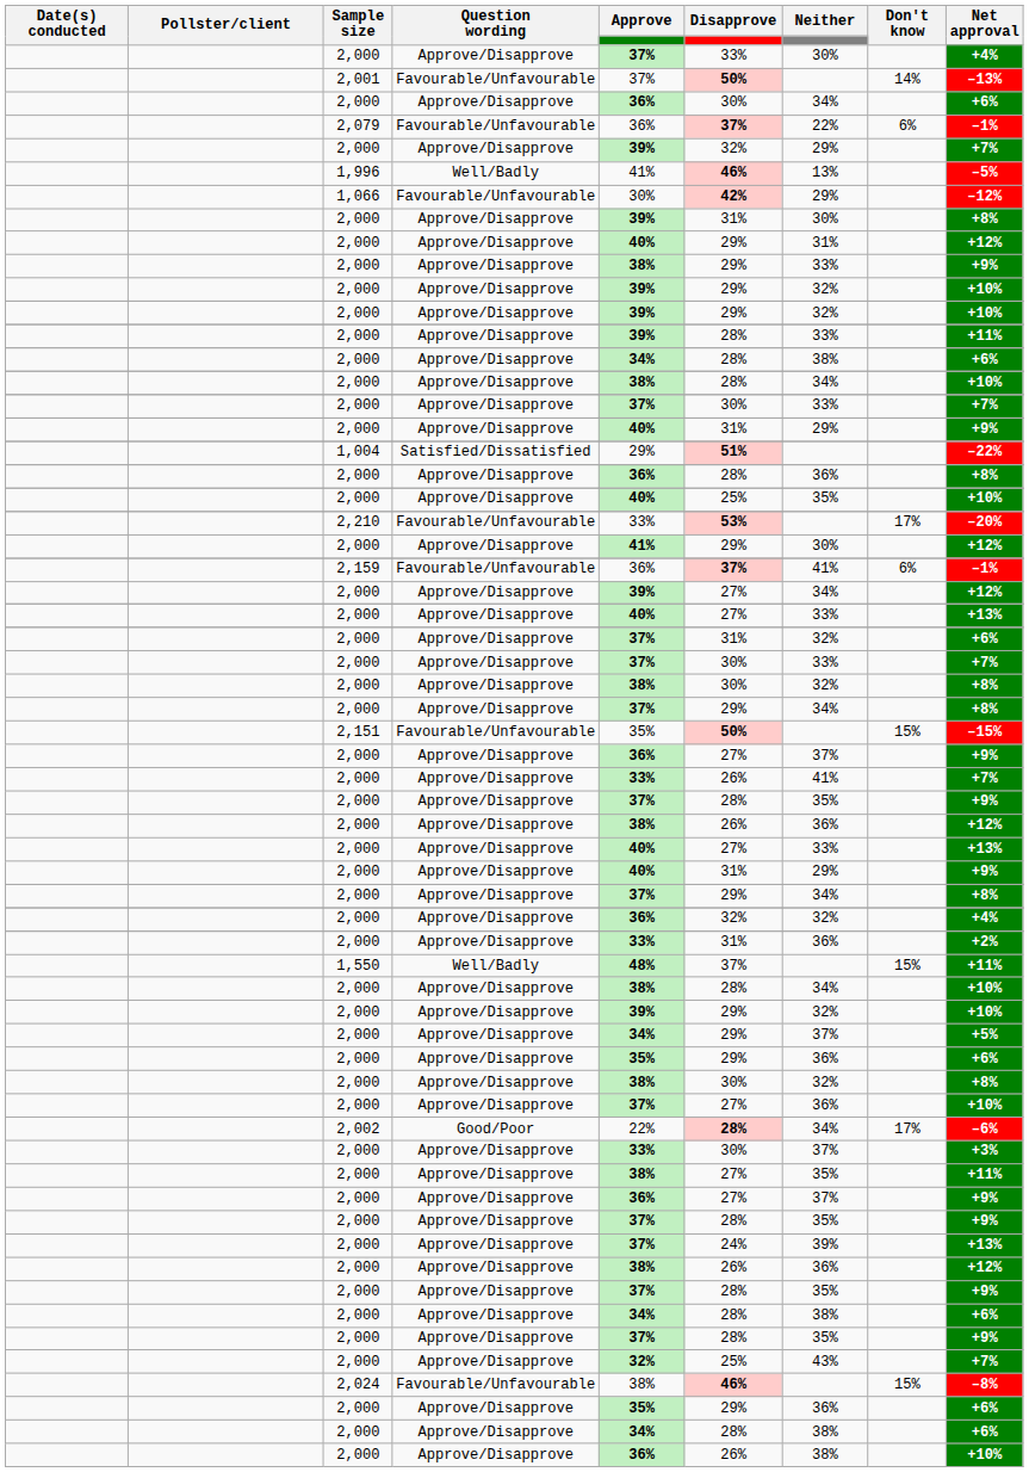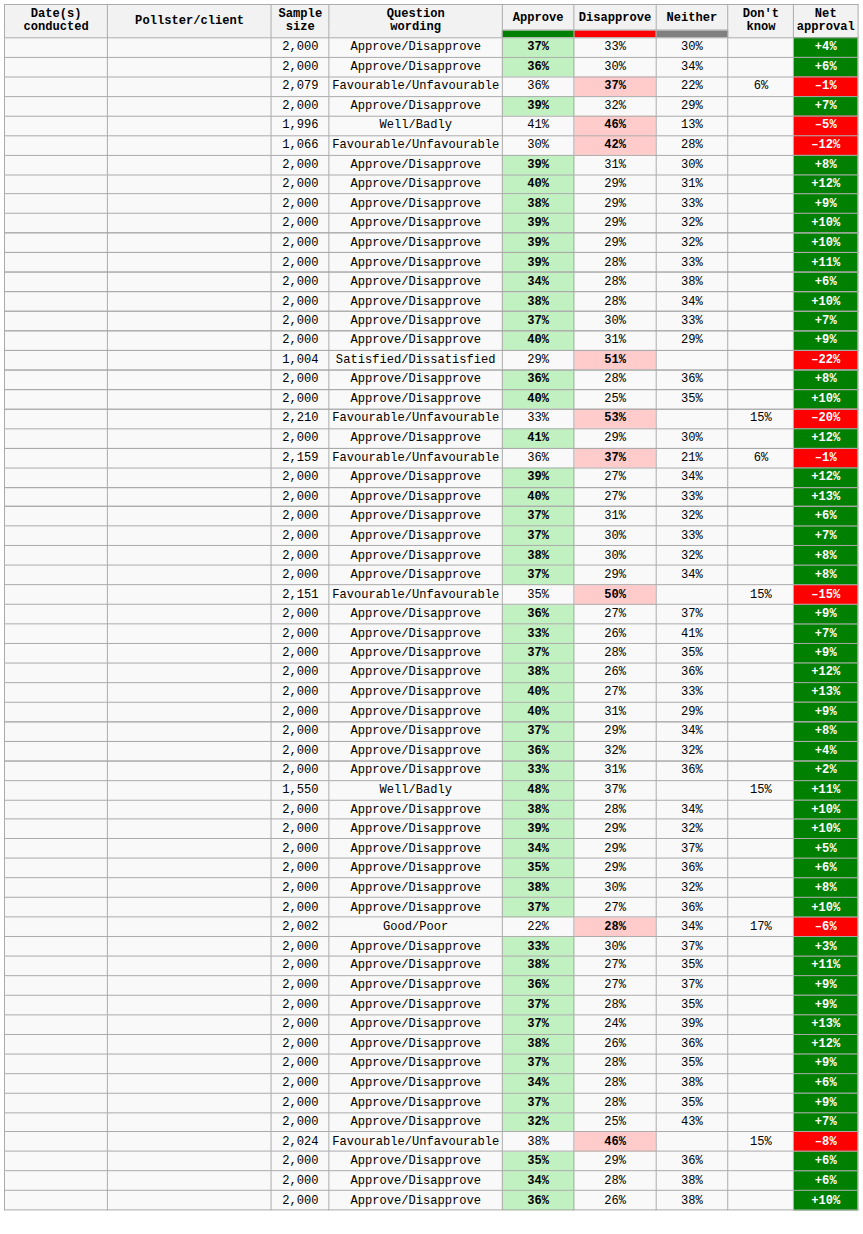 <table class="wikitable collapsible sortable mw-datatable" style="text-align:center;font-size:95%;line-height:14px;">
 <tr>
 <th rowspan="2" style="width:125px;">Date(s)<br>conducted</th>
 <th rowspan="2" style="width:200px;">Pollster/client</th>
 <th rowspan="2" style="width:60px;">Sample size</th>
 <th rowspan="2" style="width:120px;">Question<br>wording</th>
 <th class="unsortable" style="width:80px;">Approve</th>
 <th class="unsortable" style="width: 80px;">Disapprove</th>
 <th class="unsortable" style="width:80px;">Neither</th>
 <th rowspan="2" class="unsortable" style="width:80px;">Don't know</th>
 <th rowspan="2" class="unsortable" style="width:20px;">Net approval</th>
 </tr>
 <tr>
 <th class="unsortable" style="color:inherit;background:green;width:60px;"></th>
 <th class="unsortable" style="color:inherit;background:red;width:60px;"></th>
 <th class="unsortable" style="color:inherit;background:grey;width:60px;"></th>
 </tr>
 <tr>
 <td></td>
 <td></td>
 <td>2,000</td>
 <td>Approve/Disapprove</td>
 <td style="background:#C1F0C1"><strong>37%</strong></td>
 <td>33%</td>
 <td>30%</td>
 <td></td>
 <td style="background:green;color:white"><strong>+4%</strong></td>
-</tr>
-<tr>
-<td></td>
-<td></td>
-<td>2,001</td>
-<td>Favourable/Unfavourable</td>
-<td>37%</td>
-<td style="background:#ffcccb"><strong>50%</strong></td>
-<td></td>
-<td>14%</td>
-<td style="background:red;color:white"><strong>–13%</strong></td>
 </tr>
 <tr>
 <td></td>
 <td></td>
 <td>2,000</td>
 <td>Approve/Disapprove</td>
 <td style="background:#C1F0C1"><strong>36%</strong></td>
 <td>30%</td>
 <td>34%</td>
 <td></td>
 <td style="background:green;color:white"><strong>+6%</strong></td>
 </tr>
 <tr>
 <td></td>
 <td></td>
 <td>2,079</td>
 <td>Favourable/Unfavourable</td>
 <td>36%</td>
 <td style="background:#ffcccb"><strong>37%</strong></td>
 <td>22%</td>
 <td>6%</td>
 <td style="background:red;color:white"><strong>–1%</strong></td>
 </tr>
 <tr>
 <td></td>
 <td></td>
 <td>2,000</td>
 <td>Approve/Disapprove</td>
 <td style="background:#C1F0C1"><strong>39%</strong></td>
 <td>32%</td>
 <td>29%</td>
 <td></td>
 <td style="background:green;color:white"><strong>+7%</strong></td>
 </tr>
 <tr>
 <td></td>
 <td></td>
 <td>1,996</td>
 <td>Well/Badly</td>
 <td>41%</td>
 <td style="background:#ffcccb"><strong>46%</strong></td>
 <td>13%</td>
 <td></td>
 <td style="background:red;color:white"><strong>–5%</strong></td>
 </tr>
 <tr>
 <td></td>
 <td></td>
 <td>1,066</td>
 <td>Favourable/Unfavourable</td>
 <td>30%</td>
 <td style="background:#ffcccb"><strong>42%</strong></td>
-<td>29%</td>
+<td>28%</td>
 <td></td>
 <td style="background:red;color:white"><strong>–12%</strong></td>
 </tr>
 <tr>
 <td></td>
 <td></td>
 <td>2,000</td>
 <td>Approve/Disapprove</td>
 <td style="background:#C1F0C1"><strong>39%</strong></td>
 <td>31%</td>
 <td>30%</td>
 <td></td>
 <td style="background:green;color:white"><strong>+8%</strong></td>
 </tr>
 <tr>
 <td></td>
 <td></td>
 <td>2,000</td>
 <td>Approve/Disapprove</td>
 <td style="background:#C1F0C1"><strong>40%</strong></td>
 <td>29%</td>
 <td>31%</td>
 <td></td>
 <td style="background:green;color:white"><strong>+12%</strong></td>
 </tr>
 <tr>
 <td></td>
 <td></td>
 <td>2,000</td>
 <td>Approve/Disapprove</td>
 <td style="background:#C1F0C1"><strong>38%</strong></td>
 <td>29%</td>
 <td>33%</td>
 <td></td>
 <td style="background:green;color:white"><strong>+9%</strong></td>
 </tr>
 <tr>
 <td></td>
 <td></td>
 <td>2,000</td>
 <td>Approve/Disapprove</td>
 <td style="background:#C1F0C1"><strong>39%</strong></td>
 <td>29%</td>
 <td>32%</td>
 <td></td>
 <td style="background:green;color:white"><strong>+10%</strong></td>
 </tr>
 <tr>
 </tr>
 <tr>
 <td></td>
 <td></td>
 <td>2,000</td>
 <td>Approve/Disapprove</td>
 <td style="background:#C1F0C1"><strong>39%</strong></td>
 <td>29%</td>
 <td>32%</td>
 <td></td>
 <td style="background:green;color:white"><strong>+10%</strong></td>
 </tr>
 <tr>
 </tr>
 <tr>
 <td></td>
 <td></td>
 <td>2,000</td>
 <td>Approve/Disapprove</td>
 <td style="background:#C1F0C1"><strong>39%</strong></td>
 <td>28%</td>
 <td>33%</td>
 <td></td>
 <td style="background:green;color:white"><strong>+11%</strong></td>
 </tr>
 <tr>
 </tr>
 <tr>
 <td></td>
 <td></td>
 <td>2,000</td>
 <td>Approve/Disapprove</td>
 <td style="background:#C1F0C1"><strong>34%</strong></td>
 <td>28%</td>
 <td>38%</td>
 <td></td>
 <td style="background:green;color:white"><strong>+6%</strong></td>
 </tr>
 <tr>
 </tr>
 <tr>
 <td></td>
 <td></td>
 <td>2,000</td>
 <td>Approve/Disapprove</td>
 <td style="background:#C1F0C1"><strong>38%</strong></td>
 <td>28%</td>
 <td>34%</td>
 <td></td>
 <td style="background:green;color:white"><strong>+10%</strong></td>
 </tr>
 <tr>
 </tr>
 <tr>
 <td></td>
 <td></td>
 <td>2,000</td>
 <td>Approve/Disapprove</td>
 <td style="background:#C1F0C1"><strong>37%</strong></td>
 <td>30%</td>
 <td>33%</td>
 <td></td>
 <td style="background:green;color:white"><strong>+7%</strong></td>
 </tr>
 <tr>
 </tr>
 <tr>
 <td></td>
 <td></td>
 <td>2,000</td>
 <td>Approve/Disapprove</td>
 <td style="background:#C1F0C1"><strong>40%</strong></td>
 <td>31%</td>
 <td>29%</td>
 <td></td>
 <td style="background:green;color:white"><strong>+9%</strong></td>
 </tr>
 <tr>
 </tr>
 <tr>
 <td></td>
 <td></td>
 <td>1,004</td>
 <td>Satisfied/Dissatisfied</td>
 <td>29%</td>
 <td style="background:#ffcccb"><strong>51%</strong></td>
 <td></td>
 <td></td>
 <td style="background:red;color:white"><strong>–22%</strong></td>
 </tr>
 <tr>
 </tr>
 <tr>
 <td></td>
 <td></td>
 <td>2,000</td>
 <td>Approve/Disapprove</td>
 <td style="background:#C1F0C1"><strong>36%</strong></td>
 <td>28%</td>
 <td>36%</td>
 <td></td>
 <td style="background:green;color:white"><strong>+8%</strong></td>
 </tr>
 <tr>
 </tr>
 <tr>
 <td></td>
 <td></td>
 <td>2,000</td>
 <td>Approve/Disapprove</td>
 <td style="background:#C1F0C1"><strong>40%</strong></td>
 <td>25%</td>
 <td>35%</td>
 <td></td>
 <td style="background:green;color:white"><strong>+10%</strong></td>
 </tr>
 <tr>
 </tr>
 <tr>
 <td></td>
 <td></td>
 <td>2,210</td>
 <td>Favourable/Unfavourable</td>
 <td>33%</td>
 <td style="background:#ffcccb"><strong>53%</strong></td>
 <td></td>
-<td>17%</td>
+<td>15%</td>
 <td style="background:red;color:white"><strong>–20%</strong></td>
 </tr>
 <tr>
 <td></td>
 <td></td>
 <td>2,000</td>
 <td>Approve/Disapprove</td>
 <td style="background:#C1F0C1"><strong>41%</strong></td>
 <td>29%</td>
 <td>30%</td>
 <td></td>
 <td style="background:green;color:white"><strong>+12%</strong></td>
 </tr>
 <tr>
 </tr>
 <tr>
 <td></td>
 <td></td>
 <td>2,159</td>
 <td>Favourable/Unfavourable</td>
 <td>36%</td>
 <td style="background:#ffcccb"><strong>37%</strong></td>
-<td>41%</td>
+<td>21%</td>
 <td>6%</td>
 <td style="background:red;color:white"><strong>–1%</strong></td>
 </tr>
 <tr>
 <td></td>
 <td></td>
 <td>2,000</td>
 <td>Approve/Disapprove</td>
 <td style="background:#C1F0C1"><strong>39%</strong></td>
 <td>27%</td>
 <td>34%</td>
 <td></td>
 <td style="background:green;color:white"><strong>+12%</strong></td>
 </tr>
 <tr>
 </tr>
 <tr>
 <td></td>
 <td></td>
 <td>2,000</td>
 <td>Approve/Disapprove</td>
 <td style="background:#C1F0C1"><strong>40%</strong></td>
 <td>27%</td>
 <td>33%</td>
 <td></td>
 <td style="background:green;color:white"><strong>+13%</strong></td>
 </tr>
 <tr>
 </tr>
 <tr>
 <td></td>
 <td></td>
 <td>2,000</td>
 <td>Approve/Disapprove</td>
 <td style="background:#C1F0C1"><strong>37%</strong></td>
 <td>31%</td>
 <td>32%</td>
 <td></td>
 <td style="background:green;color:white"><strong>+6%</strong></td>
 </tr>
 <tr>
 <td></td>
 <td></td>
 <td>2,000</td>
 <td>Approve/Disapprove</td>
 <td style="background:#C1F0C1"><strong>37%</strong></td>
 <td>30%</td>
 <td>33%</td>
 <td></td>
 <td style="background:green;color:white"><strong>+7%</strong></td>
 </tr>
 <tr>
 <td></td>
 <td></td>
 <td>2,000</td>
 <td>Approve/Disapprove</td>
 <td style="background:#C1F0C1"><strong>38%</strong></td>
 <td>30%</td>
 <td>32%</td>
 <td></td>
 <td style="background:green;color:white"><strong>+8%</strong></td>
 </tr>
 <tr>
 <td></td>
 <td></td>
 <td>2,000</td>
 <td>Approve/Disapprove</td>
 <td style="background:#C1F0C1"><strong>37%</strong></td>
 <td>29%</td>
 <td>34%</td>
 <td></td>
 <td style="background:green;color:white"><strong>+8%</strong></td>
 </tr>
 <tr>
 <td></td>
 <td></td>
 <td>2,151</td>
 <td>Favourable/Unfavourable</td>
 <td>35%</td>
 <td style="background:#ffcccb"><strong>50%</strong></td>
 <td></td>
 <td>15%</td>
 <td style="background:red;color:white"><strong>–15%</strong></td>
 </tr>
 <tr>
 <td></td>
 <td></td>
 <td>2,000</td>
 <td>Approve/Disapprove</td>
 <td style="background:#C1F0C1"><strong>36%</strong></td>
 <td>27%</td>
 <td>37%</td>
 <td></td>
 <td style="background:green;color:white"><strong>+9%</strong></td>
 </tr>
 <tr>
 <td></td>
 <td></td>
 <td>2,000</td>
 <td>Approve/Disapprove</td>
 <td style="background:#C1F0C1"><strong>33%</strong></td>
 <td>26%</td>
 <td>41%</td>
 <td></td>
 <td style="background:green;color:white"><strong>+7%</strong></td>
 </tr>
 <tr>
 <td></td>
 <td></td>
 <td>2,000</td>
 <td>Approve/Disapprove</td>
 <td style="background:#C1F0C1"><strong>37%</strong></td>
 <td>28%</td>
 <td>35%</td>
 <td></td>
 <td style="background:green;color:white"><strong>+9%</strong></td>
 </tr>
 <tr>
 <td></td>
 <td></td>
 <td>2,000</td>
 <td>Approve/Disapprove</td>
 <td style="background:#C1F0C1"><strong>38%</strong></td>
 <td>26%</td>
 <td>36%</td>
 <td></td>
 <td style="background:green;color:white"><strong>+12%</strong></td>
 </tr>
 <tr>
 <td></td>
 <td></td>
 <td>2,000</td>
 <td>Approve/Disapprove</td>
 <td style="background:#C1F0C1"><strong>40%</strong></td>
 <td>27%</td>
 <td>33%</td>
 <td></td>
 <td style="background:green;color:white"><strong>+13%</strong></td>
 </tr>
 <tr>
 <td></td>
 <td></td>
 <td>2,000</td>
 <td>Approve/Disapprove</td>
 <td style="background:#C1F0C1"><strong>40%</strong></td>
 <td>31%</td>
 <td>29%</td>
 <td></td>
 <td style="background:green;color:white"><strong>+9%</strong></td>
 </tr>
 <tr>
 </tr>
 <tr>
 <td></td>
 <td></td>
 <td>2,000</td>
 <td>Approve/Disapprove</td>
 <td style="background:#C1F0C1"><strong>37%</strong></td>
 <td>29%</td>
 <td>34%</td>
 <td></td>
 <td style="background:green;color:white"><strong>+8%</strong></td>
 </tr>
 <tr>
 </tr>
 <tr>
 <td></td>
 <td></td>
 <td>2,000</td>
 <td>Approve/Disapprove</td>
 <td style="background:#C1F0C1"><strong>36%</strong></td>
 <td>32%</td>
 <td>32%</td>
 <td></td>
 <td style="background:green;color:white"><strong>+4%</strong></td>
 </tr>
 <tr>
 </tr>
 <tr>
 <td></td>
 <td></td>
 <td>2,000</td>
 <td>Approve/Disapprove</td>
 <td style="background:#C1F0C1"><strong>33%</strong></td>
 <td>31%</td>
 <td>36%</td>
 <td></td>
 <td style="background:green;color:white"><strong>+2%</strong></td>
 </tr>
 <tr>
 <td></td>
 <td></td>
 <td>1,550</td>
 <td>Well/Badly</td>
 <td style="background:#C1F0C1"><strong>48%</strong></td>
 <td>37%</td>
 <td></td>
 <td>15%</td>
 <td style="background:green;color:white"><strong>+11%</strong></td>
 </tr>
 <tr>
 <td></td>
 <td></td>
 <td>2,000</td>
 <td>Approve/Disapprove</td>
 <td style="background:#C1F0C1"><strong>38%</strong></td>
 <td>28%</td>
 <td>34%</td>
 <td></td>
 <td style="background:green;color:white"><strong>+10%</strong></td>
 </tr>
 <tr>
 <td></td>
 <td></td>
 <td>2,000</td>
 <td>Approve/Disapprove</td>
 <td style="background:#C1F0C1"><strong>39%</strong></td>
 <td>29%</td>
 <td>32%</td>
 <td></td>
 <td style="background:green;color:white"><strong>+10%</strong></td>
 </tr>
 <tr>
 <td></td>
 <td></td>
 <td>2,000</td>
 <td>Approve/Disapprove</td>
 <td style="background:#C1F0C1"><strong>34%</strong></td>
 <td>29%</td>
 <td>37%</td>
 <td></td>
 <td style="background:green;color:white"><strong>+5%</strong></td>
 </tr>
 <tr>
 <td></td>
 <td></td>
 <td>2,000</td>
 <td>Approve/Disapprove</td>
 <td style="background:#C1F0C1"><strong>35%</strong></td>
 <td>29%</td>
 <td>36%</td>
 <td></td>
 <td style="background:green;color:white"><strong>+6%</strong></td>
 </tr>
 <tr>
 <td></td>
 <td></td>
 <td>2,000</td>
 <td>Approve/Disapprove</td>
 <td style="background:#C1F0C1"><strong>38%</strong></td>
 <td>30%</td>
 <td>32%</td>
 <td></td>
 <td style="background:green;color:white"><strong>+8%</strong></td>
 </tr>
 <tr>
 <td></td>
 <td></td>
 <td>2,000</td>
 <td>Approve/Disapprove</td>
 <td style="background:#C1F0C1"><strong>37%</strong></td>
 <td>27%</td>
 <td>36%</td>
 <td></td>
 <td style="background:green;color:white"><strong>+10%</strong></td>
 </tr>
 <tr>
 <td></td>
 <td></td>
 <td>2,002</td>
 <td>Good/Poor</td>
 <td>22%</td>
 <td style="background:#ffcccb"><strong>28%</strong></td>
 <td>34%</td>
 <td>17%</td>
 <td style="background:red;color:white"><strong>–6%</strong></td>
 </tr>
 <tr>
 <td></td>
 <td></td>
 <td>2,000</td>
 <td>Approve/Disapprove</td>
 <td style="background:#C1F0C1"><strong>33%</strong></td>
 <td>30%</td>
 <td>37%</td>
 <td></td>
 <td style="background:green;color:white"><strong>+3%</strong></td>
 </tr>
 <tr>
 <td></td>
 <td></td>
 <td>2,000</td>
 <td>Approve/Disapprove</td>
 <td style="background:#C1F0C1"><strong>38%</strong></td>
 <td>27%</td>
 <td>35%</td>
 <td></td>
 <td style="background:green;color:white"><strong>+11%</strong></td>
 </tr>
 <tr>
 <td></td>
 <td></td>
 <td>2,000</td>
 <td>Approve/Disapprove</td>
 <td style="background:#C1F0C1"><strong>36%</strong></td>
 <td>27%</td>
 <td>37%</td>
 <td></td>
 <td style="background:green;color:white"><strong>+9%</strong></td>
 </tr>
 <tr>
 <td></td>
 <td></td>
 <td>2,000</td>
 <td>Approve/Disapprove</td>
 <td style="background:#C1F0C1"><strong>37%</strong></td>
 <td>28%</td>
 <td>35%</td>
 <td></td>
 <td style="background:green;color:white"><strong>+9%</strong></td>
 </tr>
 <tr>
 <td></td>
 <td></td>
 <td>2,000</td>
 <td>Approve/Disapprove</td>
 <td style="background:#C1F0C1"><strong>37%</strong></td>
 <td>24%</td>
 <td>39%</td>
 <td></td>
 <td style="background:green;color:white"><strong>+13%</strong></td>
 </tr>
 <tr>
 <td></td>
 <td></td>
 <td>2,000</td>
 <td>Approve/Disapprove</td>
 <td style="background:#C1F0C1"><strong>38%</strong></td>
 <td>26%</td>
 <td>36%</td>
 <td></td>
 <td style="background:green;color:white"><strong>+12%</strong></td>
 </tr>
 <tr>
 <td></td>
 <td></td>
 <td>2,000</td>
 <td>Approve/Disapprove</td>
 <td style="background:#C1F0C1"><strong>37%</strong></td>
 <td>28%</td>
 <td>35%</td>
 <td></td>
 <td style="background:green;color:white"><strong>+9%</strong></td>
 </tr>
 <tr>
 <td></td>
 <td></td>
 <td>2,000</td>
 <td>Approve/Disapprove</td>
 <td style="background:#C1F0C1"><strong>34%</strong></td>
 <td>28%</td>
 <td>38%</td>
 <td></td>
 <td style="background:green;color:white"><strong>+6%</strong></td>
 </tr>
 <tr>
 <td></td>
 <td></td>
 <td>2,000</td>
 <td>Approve/Disapprove</td>
 <td style="background:#C1F0C1"><strong>37%</strong></td>
 <td>28%</td>
 <td>35%</td>
 <td></td>
 <td style="background:green;color:white"><strong>+9%</strong></td>
 </tr>
 <tr>
 <td></td>
 <td></td>
 <td>2,000</td>
 <td>Approve/Disapprove</td>
 <td style="background:#C1F0C1"><strong>32%</strong></td>
 <td>25%</td>
 <td>43%</td>
 <td></td>
 <td style="background:green;color:white"><strong>+7%</strong></td>
 </tr>
 <tr>
 <td></td>
 <td></td>
 <td>2,024</td>
 <td>Favourable/Unfavourable</td>
 <td>38%</td>
 <td style="background:#ffcccb"><strong>46%</strong></td>
 <td></td>
 <td>15%</td>
 <td style="background:red;color:white"><strong>–8%</strong></td>
 </tr>
 <tr>
 <td></td>
 <td></td>
 <td>2,000</td>
 <td>Approve/Disapprove</td>
 <td style="background:#C1F0C1"><strong>35%</strong></td>
 <td>29%</td>
 <td>36%</td>
 <td></td>
 <td style="background:green;color:white"><strong>+6%</strong></td>
 </tr>
 <tr>
 <td></td>
 <td></td>
 <td>2,000</td>
 <td>Approve/Disapprove</td>
 <td style="background:#C1F0C1"><strong>34%</strong></td>
 <td>28%</td>
 <td>38%</td>
 <td></td>
 <td style="background:green;color:white"><strong>+6%</strong></td>
 </tr>
 <tr>
 <td></td>
 <td></td>
 <td>2,000</td>
 <td>Approve/Disapprove</td>
 <td style="background:#C1F0C1"><strong>36%</strong></td>
 <td>26%</td>
 <td>38%</td>
 <td></td>
 <td style="background:green;color:white"><strong>+10%</strong></td>
 </tr>
 </table>
